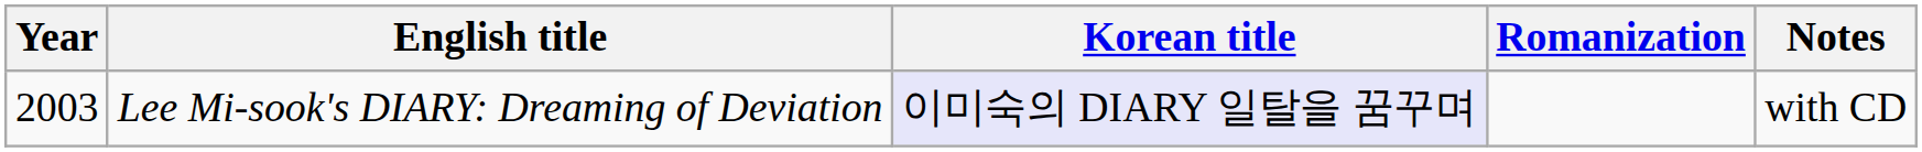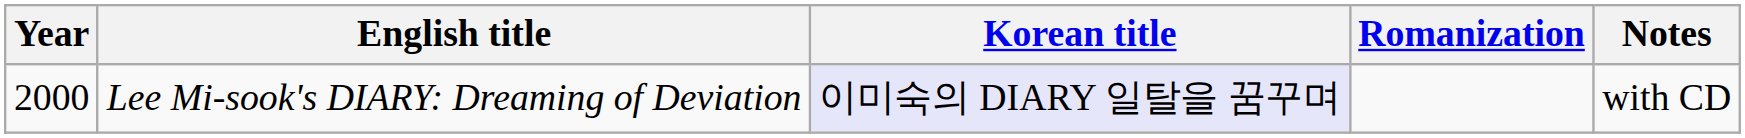 <table class="wikitable sortable">
 <tr>
 <th>Year</th>
 <th>English title</th>
 <th><a href='#'>Korean title</a></th>
 <th><a href='#'>Romanization</a></th>
 <th>Notes</th>
 </tr>
 <tr>
-<td>2003</td>
+<td>2000</td>
 <td><em>Lee Mi-sook's DIARY: Dreaming of Deviation</em></td>
 <td style="background: lavender;">이미숙의 DIARY 일탈을 꿈꾸며</td>
 <td></td>
 <td>with CD</td>
 </tr>
 </table>
